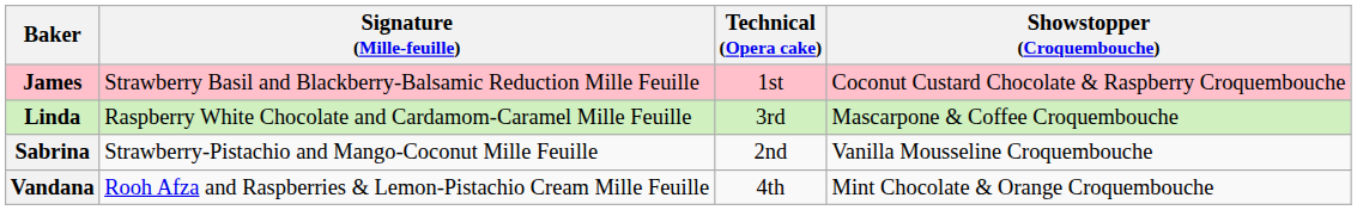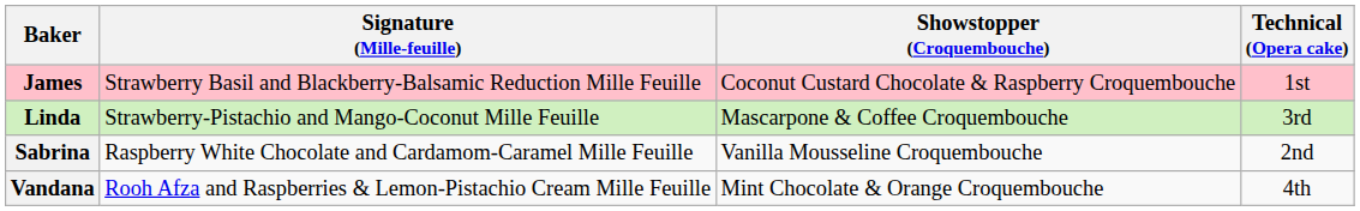 <table class="wikitable sortable" style="text-align:left;">
 <tr>
 <th scope="col">Baker</th>
 <th scope="col" class="unsortable">Signature <br><small>(<a href='#'>Mille-feuille</a>)</small></th>
+<th scope="col" class="unsortable">Showstopper <br><small>(<a href='#'>Croquembouche</a>)</small></th>
 <th scope="col">Technical <br><small>(<a href='#'>Opera cake</a>)</small></th>
-<th scope="col" class="unsortable">Showstopper <br><small>(<a href='#'>Croquembouche</a>)</small></th>
 </tr>
 <tr style="background:pink">
 <th scope="row" style="background:pink">James</th>
 <td>Strawberry Basil and Blackberry-Balsamic Reduction Mille Feuille</td>
+<td>Coconut Custard Chocolate & Raspberry Croquembouche</td>
 <td align="center">1st</td>
-<td>Coconut Custard Chocolate & Raspberry Croquembouche</td>
 </tr>
 <tr style="background:#d0f0c0;">
 <th scope="row" style="background:#d0f0c0;">Linda</th>
-<td>Raspberry White Chocolate and Cardamom-Caramel Mille Feuille</td>
+<td>Strawberry-Pistachio and Mango-Coconut Mille Feuille</td>
+<td>Mascarpone & Coffee Croquembouche</td>
 <td align="center">3rd</td>
-<td>Mascarpone & Coffee Croquembouche</td>
 </tr>
 <tr>
 <th scope="row">Sabrina</th>
-<td>Strawberry-Pistachio and Mango-Coconut Mille Feuille</td>
+<td>Raspberry White Chocolate and Cardamom-Caramel Mille Feuille</td>
+<td>Vanilla Mousseline Croquembouche</td>
 <td align="center">2nd</td>
-<td>Vanilla Mousseline Croquembouche</td>
 </tr>
 <tr>
 <th scope="row">Vandana</th>
 <td><a href='#'>Rooh Afza</a> and Raspberries & Lemon-Pistachio Cream Mille Feuille</td>
+<td>Mint Chocolate & Orange Croquembouche</td>
 <td align="center">4th</td>
-<td>Mint Chocolate & Orange Croquembouche</td>
 </tr>
 </table>
